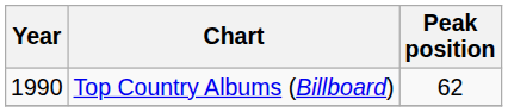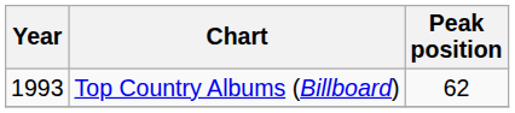 <table class="wikitable" style="text-align: center;">
 <tr>
 <th>Year</th>
 <th>Chart</th>
 <th>Peak<br>position</th>
 </tr>
 <tr>
-<td>1990</td>
+<td>1993</td>
 <td><a href='#'>Top Country Albums</a> (<a href='#'><em>Billboard</em></a>)</td>
 <td>62</td>
 </tr>
 <tr>
 </tr>
 </table>
